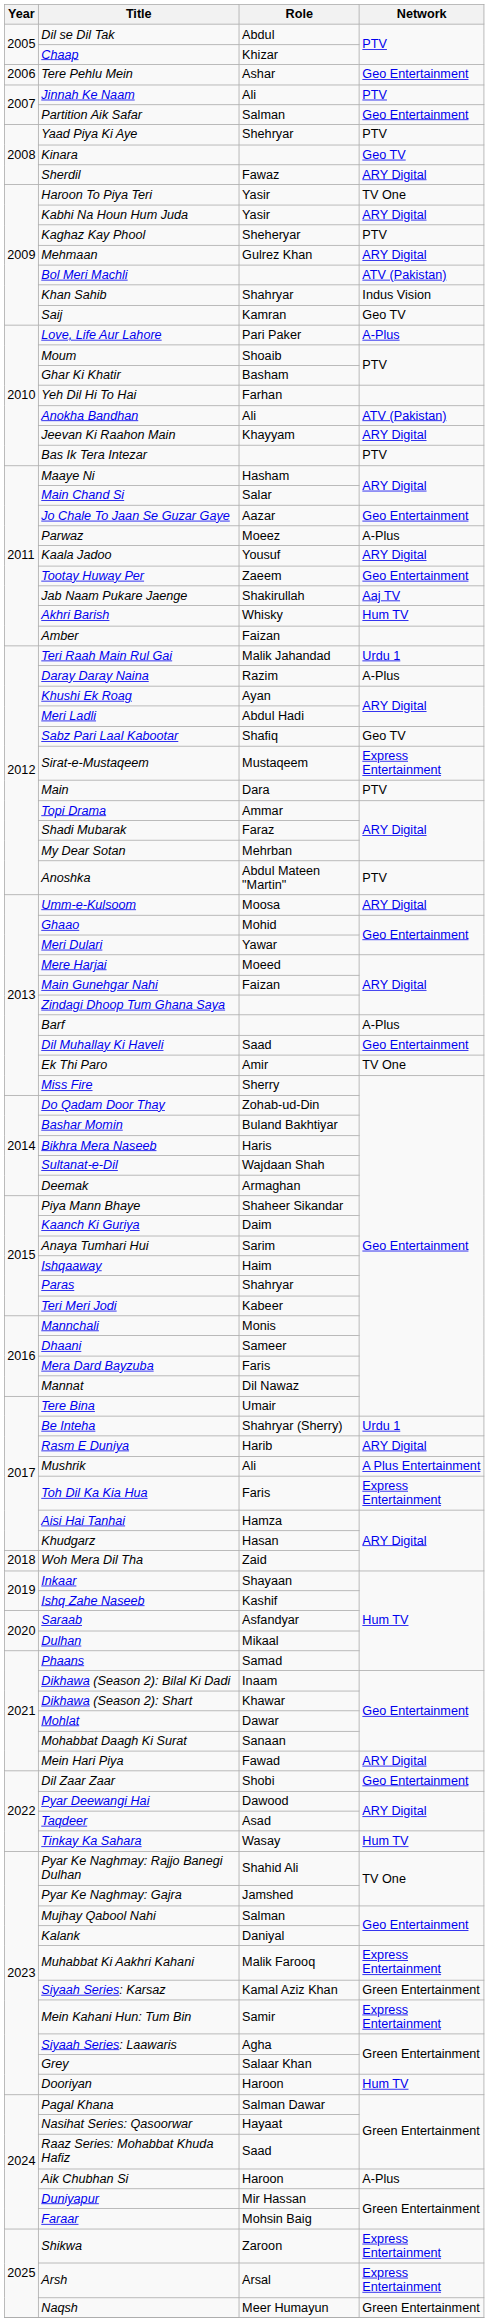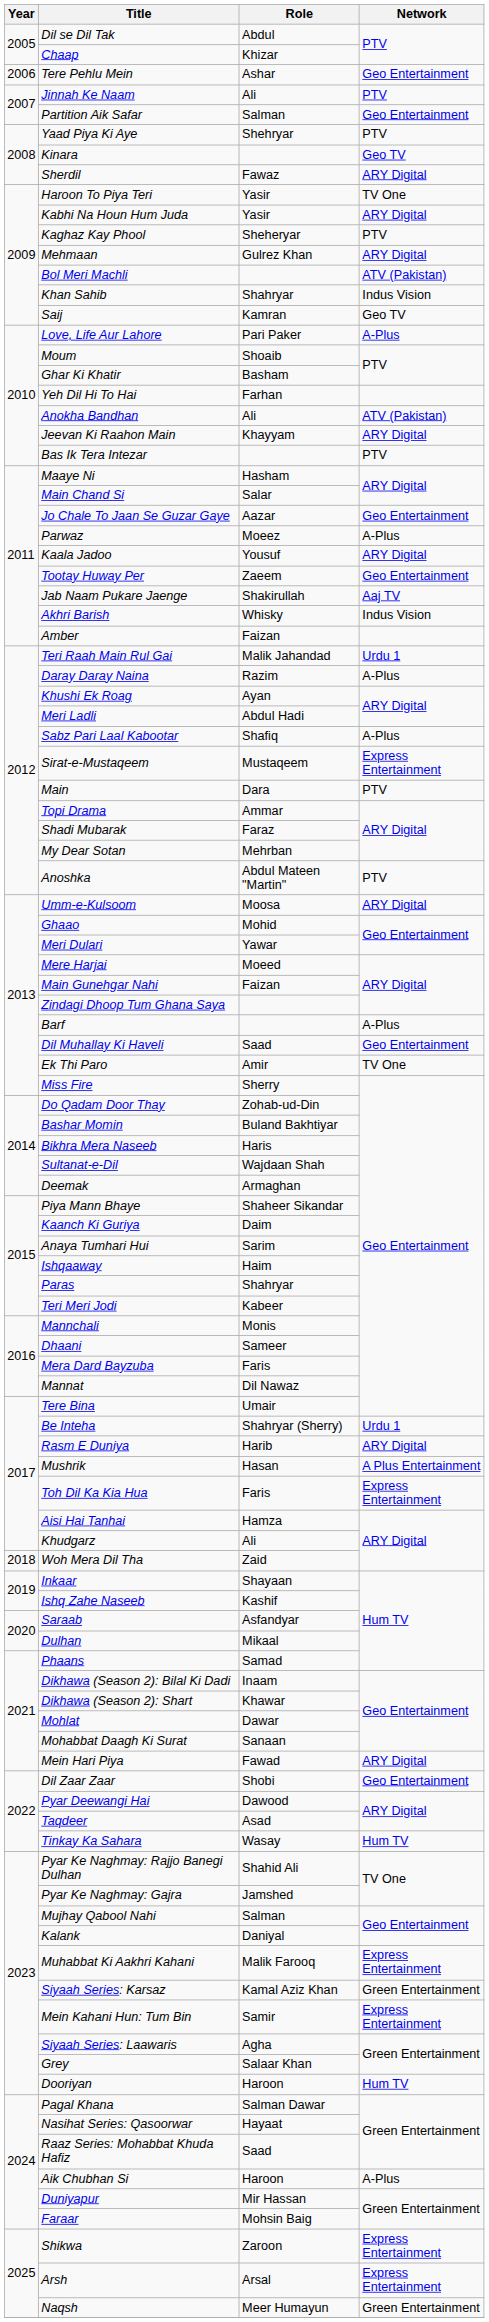 <table class= "wikitable">
 <tr>
 <th>Year</th>
 <th>Title</th>
 <th>Role</th>
 <th>Network</th>
 </tr>
 <tr>
 <td rowspan="2">2005</td>
 <td><em>Dil se Dil Tak</em></td>
 <td>Abdul</td>
 <td rowspan=2><a href='#'>PTV</a></td>
 </tr>
 <tr>
 <td><em><a href='#'>Chaap</a></em></td>
 <td>Khizar</td>
 </tr>
 <tr>
 <td>2006</td>
 <td><em>Tere Pehlu Mein</em></td>
 <td>Ashar</td>
 <td><a href='#'>Geo Entertainment</a></td>
 </tr>
 <tr>
 <td rowspan="2">2007</td>
 <td><em><a href='#'>Jinnah Ke Naam</a></em></td>
 <td>Ali</td>
 <td><a href='#'>PTV</a></td>
 </tr>
 <tr>
 <td><em>Partition Aik Safar</em></td>
 <td>Salman</td>
 <td><a href='#'>Geo Entertainment</a></td>
 </tr>
 <tr>
 <td rowspan="3">2008</td>
 <td><em>Yaad Piya Ki Aye</em></td>
 <td>Shehryar</td>
 <td>PTV</td>
 </tr>
 <tr>
 <td><em>Kinara</em></td>
 <td></td>
 <td><a href='#'>Geo TV</a></td>
 </tr>
 <tr>
 <td><em>Sherdil</em></td>
 <td>Fawaz</td>
 <td><a href='#'>ARY Digital</a></td>
 </tr>
 <tr>
 <td rowspan="7">2009</td>
 <td><em>Haroon To Piya Teri</em></td>
 <td>Yasir</td>
 <td>TV One</td>
 </tr>
 <tr>
 <td><em>Kabhi Na Houn Hum Juda</em></td>
 <td>Yasir</td>
 <td><a href='#'>ARY Digital</a></td>
 </tr>
 <tr>
 <td><em>Kaghaz Kay Phool</em></td>
 <td>Sheheryar</td>
 <td>PTV</td>
 </tr>
 <tr>
 <td><em>Mehmaan</em></td>
 <td>Gulrez Khan</td>
 <td><a href='#'>ARY Digital</a></td>
 </tr>
 <tr>
 <td><em><a href='#'>Bol Meri Machli</a></em></td>
 <td></td>
 <td><a href='#'>ATV (Pakistan)</a></td>
 </tr>
 <tr>
 <td><em>Khan Sahib</em></td>
 <td>Shahryar</td>
 <td>Indus Vision</td>
 </tr>
 <tr>
 <td><em>Saij</em></td>
 <td>Kamran</td>
 <td>Geo TV</td>
 </tr>
 <tr>
 <td rowspan="7">2010</td>
 <td><em><a href='#'>Love, Life Aur Lahore</a></em></td>
 <td>Pari Paker</td>
 <td><a href='#'>A-Plus</a></td>
 </tr>
 <tr>
 <td><em>Moum</em></td>
 <td>Shoaib</td>
 <td rowspan="2">PTV</td>
 </tr>
 <tr>
 <td><em>Ghar Ki Khatir</em></td>
 <td>Basham</td>
 </tr>
 <tr>
 <td><em>Yeh Dil Hi To Hai</em></td>
 <td>Farhan</td>
 <td></td>
 </tr>
 <tr>
 <td><em><a href='#'>Anokha Bandhan</a></em></td>
 <td>Ali</td>
 <td><a href='#'>ATV (Pakistan)</a></td>
 </tr>
 <tr>
 <td><em>Jeevan Ki Raahon Main</em></td>
 <td>Khayyam</td>
 <td><a href='#'>ARY Digital</a></td>
 </tr>
 <tr>
 <td><em>Bas Ik Tera Intezar</em></td>
 <td></td>
 <td>PTV</td>
 </tr>
 <tr>
 <td rowspan="9">2011</td>
 <td><em>Maaye Ni</em></td>
 <td>Hasham</td>
 <td rowspan="2"><a href='#'>ARY Digital</a></td>
 </tr>
 <tr>
 <td><em><a href='#'>Main Chand Si</a></em></td>
 <td>Salar</td>
 </tr>
 <tr>
 <td><em><a href='#'>Jo Chale To Jaan Se Guzar Gaye</a></em></td>
 <td>Aazar</td>
 <td><a href='#'>Geo Entertainment</a></td>
 </tr>
 <tr>
 <td><em>Parwaz</em></td>
 <td>Moeez</td>
 <td>A-Plus</td>
 </tr>
 <tr>
 <td><em>Kaala Jadoo</em></td>
 <td>Yousuf</td>
 <td><a href='#'>ARY Digital</a></td>
 </tr>
 <tr>
 <td><em><a href='#'>Tootay Huway Per</a></em></td>
 <td>Zaeem</td>
 <td><a href='#'>Geo Entertainment</a></td>
 </tr>
 <tr>
 <td><em>Jab Naam Pukare Jaenge</em></td>
 <td>Shakirullah</td>
 <td><a href='#'>Aaj TV</a></td>
 </tr>
 <tr>
 <td><em><a href='#'>Akhri Barish</a></em></td>
 <td>Whisky</td>
-<td><a href='#'>Hum TV</a></td>
+<td>Indus Vision</td>
 </tr>
 <tr>
 <td><em>Amber</em></td>
 <td>Faizan</td>
 <td></td>
 </tr>
 <tr>
 <td rowspan="11">2012</td>
 <td><em><a href='#'>Teri Raah Main Rul Gai</a></em></td>
 <td>Malik Jahandad</td>
 <td><a href='#'>Urdu 1</a></td>
 </tr>
 <tr>
 <td><em><a href='#'>Daray Daray Naina</a></em></td>
 <td>Razim</td>
 <td>A-Plus</td>
 </tr>
 <tr>
 <td><em><a href='#'>Khushi Ek Roag</a></em></td>
 <td>Ayan</td>
 <td rowspan="2"><a href='#'>ARY Digital</a></td>
 </tr>
 <tr>
 <td><em><a href='#'>Meri Ladli</a></em></td>
 <td>Abdul Hadi</td>
 </tr>
 <tr>
 <td><em><a href='#'>Sabz Pari Laal Kabootar</a></em></td>
 <td>Shafiq</td>
-<td>Geo TV</td>
+<td>A-Plus</td>
 </tr>
 <tr>
 <td><em>Sirat-e-Mustaqeem</em></td>
 <td>Mustaqeem</td>
 <td><a href='#'>Express Entertainment</a></td>
 </tr>
 <tr>
 <td><em>Main</em></td>
 <td>Dara</td>
 <td>PTV</td>
 </tr>
 <tr>
 <td><em><a href='#'>Topi Drama</a></em></td>
 <td>Ammar</td>
 <td rowspan="3"><a href='#'>ARY Digital</a></td>
 </tr>
 <tr>
 <td><em>Shadi Mubarak</em></td>
 <td>Faraz</td>
 </tr>
 <tr>
 <td><em>My Dear Sotan</em></td>
 <td>Mehrban</td>
 </tr>
 <tr>
 <td><em>Anoshka</em></td>
 <td>Abdul Mateen "Martin"</td>
 <td>PTV</td>
 </tr>
 <tr>
 <td rowspan="10">2013</td>
 <td><em><a href='#'>Umm-e-Kulsoom</a></em></td>
 <td>Moosa</td>
 <td><a href='#'>ARY Digital</a></td>
 </tr>
 <tr>
 <td><em><a href='#'>Ghaao</a></em></td>
 <td>Mohid</td>
 <td rowspan="2"><a href='#'>Geo Entertainment</a></td>
 </tr>
 <tr>
 <td><em><a href='#'>Meri Dulari</a></em></td>
 <td>Yawar</td>
 </tr>
 <tr>
 <td><em><a href='#'>Mere Harjai</a></em></td>
 <td>Moeed</td>
 <td rowspan="3"><a href='#'>ARY Digital</a></td>
 </tr>
 <tr>
 <td><em><a href='#'>Main Gunehgar Nahi</a></em></td>
 <td>Faizan</td>
 </tr>
 <tr>
 <td><em><a href='#'>Zindagi Dhoop Tum Ghana Saya</a></em></td>
 <td></td>
 </tr>
 <tr>
 <td><em>Barf</em></td>
 <td></td>
 <td>A-Plus</td>
 </tr>
 <tr>
 <td><em><a href='#'>Dil Muhallay Ki Haveli</a></em></td>
 <td>Saad</td>
 <td><a href='#'>Geo Entertainment</a></td>
 </tr>
 <tr>
 <td><em>Ek Thi Paro</em></td>
 <td>Amir</td>
 <td>TV One</td>
 </tr>
 <tr>
 <td><em><a href='#'>Miss Fire</a></em></td>
 <td>Sherry</td>
 <td rowspan=17><a href='#'>Geo Entertainment</a></td>
 </tr>
 <tr>
 <td rowspan=5>2014</td>
 <td><em><a href='#'>Do Qadam Door Thay</a></em></td>
 <td>Zohab-ud-Din</td>
 </tr>
 <tr>
 <td><em><a href='#'>Bashar Momin</a></em></td>
 <td>Buland Bakhtiyar</td>
 </tr>
 <tr>
 <td><em><a href='#'>Bikhra Mera Naseeb</a></em></td>
 <td>Haris</td>
 </tr>
 <tr>
 <td><em><a href='#'>Sultanat-e-Dil</a></em></td>
 <td>Wajdaan Shah</td>
 </tr>
 <tr>
 <td><em>Deemak</em></td>
 <td>Armaghan</td>
 </tr>
 <tr>
 <td rowspan=6>2015</td>
 <td><em>Piya Mann Bhaye</em></td>
 <td>Shaheer Sikandar</td>
 </tr>
 <tr>
 <td><em><a href='#'>Kaanch Ki Guriya</a></em></td>
 <td>Daim</td>
 </tr>
 <tr>
 <td><em>Anaya Tumhari Hui</em></td>
 <td>Sarim</td>
 </tr>
 <tr>
 <td><em><a href='#'>Ishqaaway</a></em></td>
 <td>Haim</td>
 </tr>
 <tr>
 <td><em><a href='#'>Paras</a></em></td>
 <td>Shahryar</td>
 </tr>
 <tr>
 <td><em><a href='#'>Teri Meri Jodi</a></em></td>
 <td>Kabeer</td>
 </tr>
 <tr>
 <td rowspan=4>2016</td>
 <td><em><a href='#'>Mannchali</a></em></td>
 <td>Monis</td>
 </tr>
 <tr>
 <td><em><a href='#'>Dhaani</a></em></td>
 <td>Sameer</td>
 </tr>
 <tr>
 <td><em><a href='#'>Mera Dard Bayzuba</a></em></td>
 <td>Faris</td>
 </tr>
 <tr>
 <td><em>Mannat</em></td>
 <td>Dil Nawaz</td>
 </tr>
 <tr>
 <td rowspan=7>2017</td>
 <td><em><a href='#'>Tere Bina</a></em></td>
 <td>Umair</td>
 </tr>
 <tr>
 <td><em><a href='#'>Be Inteha</a></em></td>
 <td>Shahryar (Sherry)</td>
 <td><a href='#'>Urdu 1</a></td>
 </tr>
 <tr>
 <td><em><a href='#'>Rasm E Duniya</a></em></td>
 <td>Harib</td>
 <td><a href='#'>ARY Digital</a></td>
 </tr>
 <tr>
 <td><em>Mushrik</em></td>
-<td>Ali</td>
+<td>Hasan</td>
 <td><a href='#'>A Plus Entertainment</a></td>
 </tr>
 <tr>
 <td><em><a href='#'>Toh Dil Ka Kia Hua</a></em></td>
 <td>Faris</td>
 <td><a href='#'>Express Entertainment</a></td>
 </tr>
 <tr>
 <td><em><a href='#'>Aisi Hai Tanhai</a></em></td>
 <td>Hamza</td>
 <td rowspan=3><a href='#'>ARY Digital</a></td>
 </tr>
 <tr>
 <td><em>Khudgarz</em></td>
-<td>Hasan</td>
+<td>Ali</td>
 </tr>
 <tr>
 <td>2018</td>
 <td><em>Woh Mera Dil Tha</em></td>
 <td>Zaid</td>
 </tr>
 <tr>
 <td rowspan=2>2019</td>
 <td><em><a href='#'>Inkaar</a></em></td>
 <td>Shayaan</td>
 <td rowspan=5><a href='#'>Hum TV</a></td>
 </tr>
 <tr>
 <td><em><a href='#'>Ishq Zahe Naseeb</a></em></td>
 <td>Kashif</td>
 </tr>
 <tr>
 <td rowspan=2>2020</td>
 <td><em><a href='#'>Saraab</a></em></td>
 <td>Asfandyar</td>
 </tr>
 <tr>
 <td><em><a href='#'>Dulhan</a></em></td>
 <td>Mikaal</td>
 </tr>
 <tr>
 <td rowspan="6">2021</td>
 <td><em><a href='#'>Phaans</a></em></td>
 <td>Samad</td>
 </tr>
 <tr>
 <td><em><a href='#'>Dikhawa</a> (Season 2): Bilal Ki Dadi</em></td>
 <td>Inaam</td>
 <td rowspan="4"><a href='#'>Geo Entertainment</a></td>
 </tr>
 <tr>
 <td><em><a href='#'>Dikhawa</a> (Season 2): Shart</em></td>
 <td>Khawar</td>
 </tr>
 <tr>
 <td><em><a href='#'>Mohlat</a></em></td>
 <td>Dawar</td>
 </tr>
 <tr>
 <td><em>Mohabbat Daagh Ki Surat</em></td>
 <td>Sanaan</td>
 </tr>
 <tr>
 <td><em>Mein Hari Piya</em></td>
 <td>Fawad</td>
 <td><a href='#'>ARY Digital</a></td>
 </tr>
 <tr>
 <td rowspan=4>2022</td>
 <td><em>Dil Zaar Zaar</em></td>
 <td>Shobi</td>
 <td><a href='#'>Geo Entertainment</a></td>
 </tr>
 <tr>
 <td><a href='#'><em>Pyar Deewangi Hai</em></a></td>
 <td>Dawood</td>
 <td rowspan="2"><a href='#'>ARY Digital</a></td>
 </tr>
 <tr>
 <td><em><a href='#'>Taqdeer</a></em></td>
 <td>Asad</td>
 </tr>
 <tr>
 <td><em><a href='#'>Tinkay Ka Sahara</a></em></td>
 <td>Wasay</td>
 <td><a href='#'>Hum TV</a></td>
 </tr>
 <tr>
 <td rowspan="10">2023</td>
 <td><em>Pyar Ke Naghmay: Rajjo Banegi Dulhan</em></td>
 <td>Shahid Ali</td>
 <td rowspan="2">TV One</td>
 </tr>
 <tr>
 <td><em>Pyar Ke Naghmay: Gajra</em></td>
 <td>Jamshed</td>
 </tr>
 <tr>
 <td><em>Mujhay Qabool Nahi</em></td>
 <td>Salman</td>
 <td rowspan="2"><a href='#'>Geo Entertainment</a></td>
 </tr>
 <tr>
 <td><em>Kalank</em></td>
 <td>Daniyal</td>
 </tr>
 <tr>
 <td><em>Muhabbat Ki Aakhri Kahani</em></td>
 <td>Malik Farooq</td>
 <td><a href='#'>Express Entertainment</a></td>
 </tr>
 <tr>
 <td><em><a href='#'>Siyaah Series</a>: Karsaz</em></td>
 <td>Kamal Aziz Khan</td>
 <td>Green Entertainment</td>
 </tr>
 <tr>
 <td><em>Mein Kahani Hun: Tum Bin</em></td>
 <td>Samir</td>
 <td><a href='#'>Express Entertainment</a></td>
 </tr>
 <tr>
 <td><em><a href='#'>Siyaah Series</a>: Laawaris</em></td>
 <td>Agha</td>
 <td rowspan="2">Green Entertainment</td>
 </tr>
 <tr>
 <td><em>Grey</em></td>
 <td>Salaar Khan</td>
 </tr>
 <tr>
 <td><em>Dooriyan</em></td>
 <td>Haroon</td>
 <td><a href='#'>Hum TV</a></td>
 </tr>
 <tr>
 <td rowspan="6">2024</td>
 <td><em>Pagal Khana</em></td>
 <td>Salman Dawar</td>
 <td rowspan="3">Green Entertainment</td>
 </tr>
 <tr>
 <td><em>Nasihat Series: Qasoorwar</em></td>
 <td>Hayaat</td>
 </tr>
 <tr>
 <td><em>Raaz Series: Mohabbat Khuda Hafiz</em></td>
 <td>Saad</td>
 </tr>
 <tr>
 <td><em>Aik Chubhan Si</em></td>
 <td>Haroon</td>
 <td>A-Plus</td>
 </tr>
 <tr>
 <td><em><a href='#'>Duniyapur</a></em></td>
 <td>Mir Hassan</td>
 <td rowspan="2">Green Entertainment</td>
 </tr>
 <tr>
 <td><em><a href='#'>Faraar</a></em></td>
 <td>Mohsin Baig</td>
 </tr>
 <tr>
 <td rowspan="3">2025</td>
 <td><em>Shikwa</em></td>
 <td>Zaroon</td>
 <td><a href='#'>Express Entertainment</a></td>
 </tr>
 <tr>
 <td><em>Arsh</em></td>
 <td>Arsal</td>
 <td><a href='#'>Express Entertainment</a></td>
 </tr>
 <tr>
 <td><em>Naqsh</em></td>
 <td>Meer Humayun</td>
 <td>Green Entertainment</td>
 </tr>
 <tr>
 </tr>
 </table>
